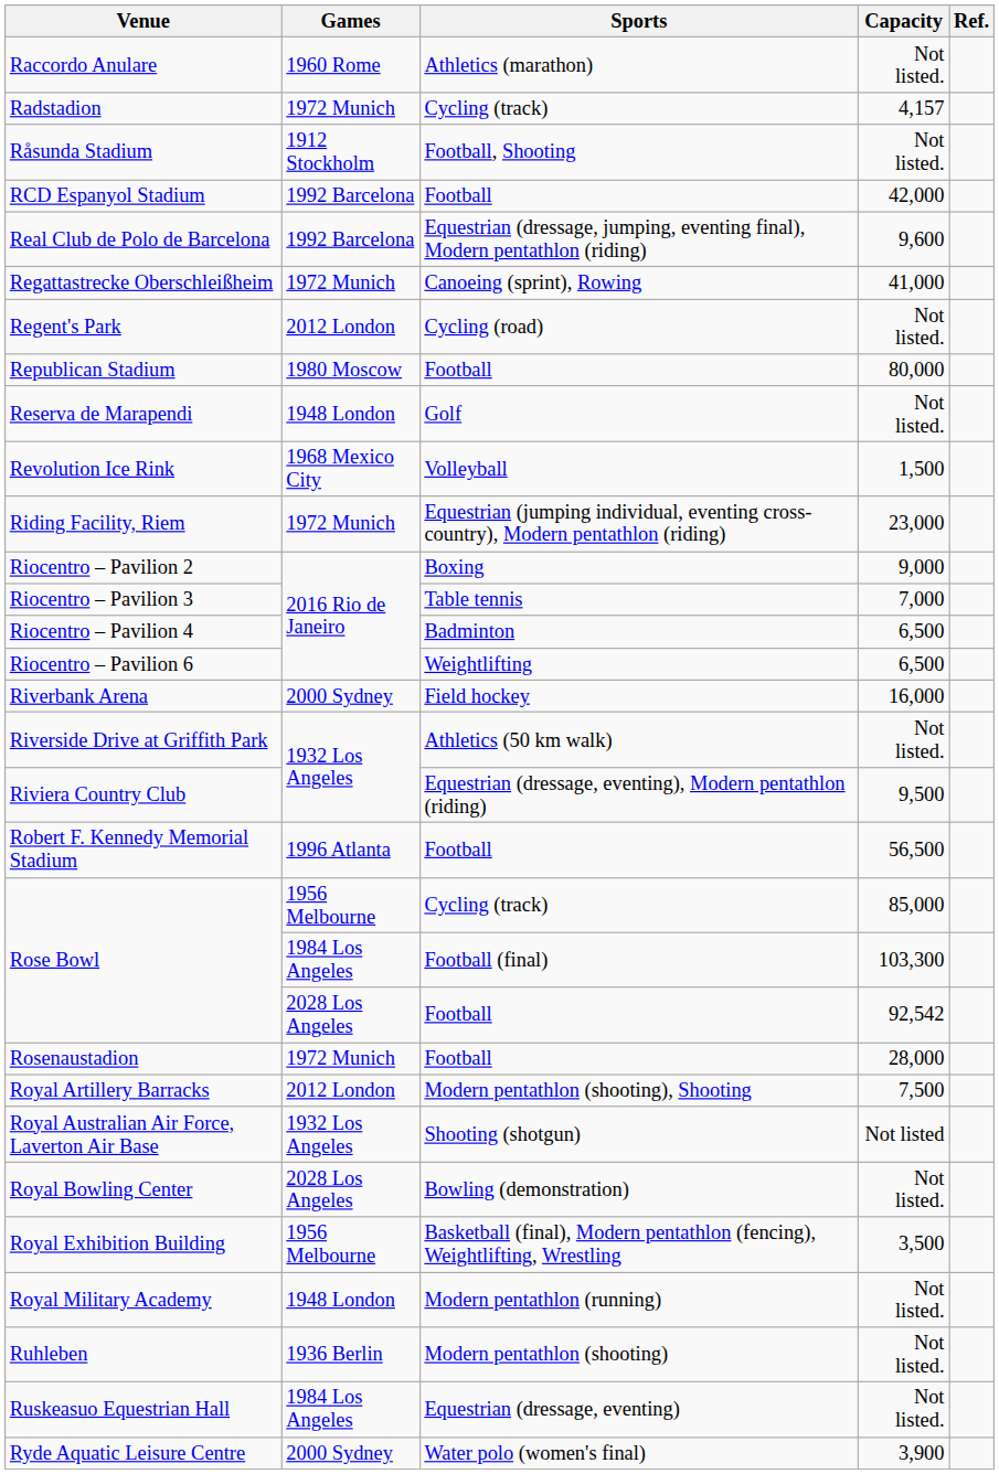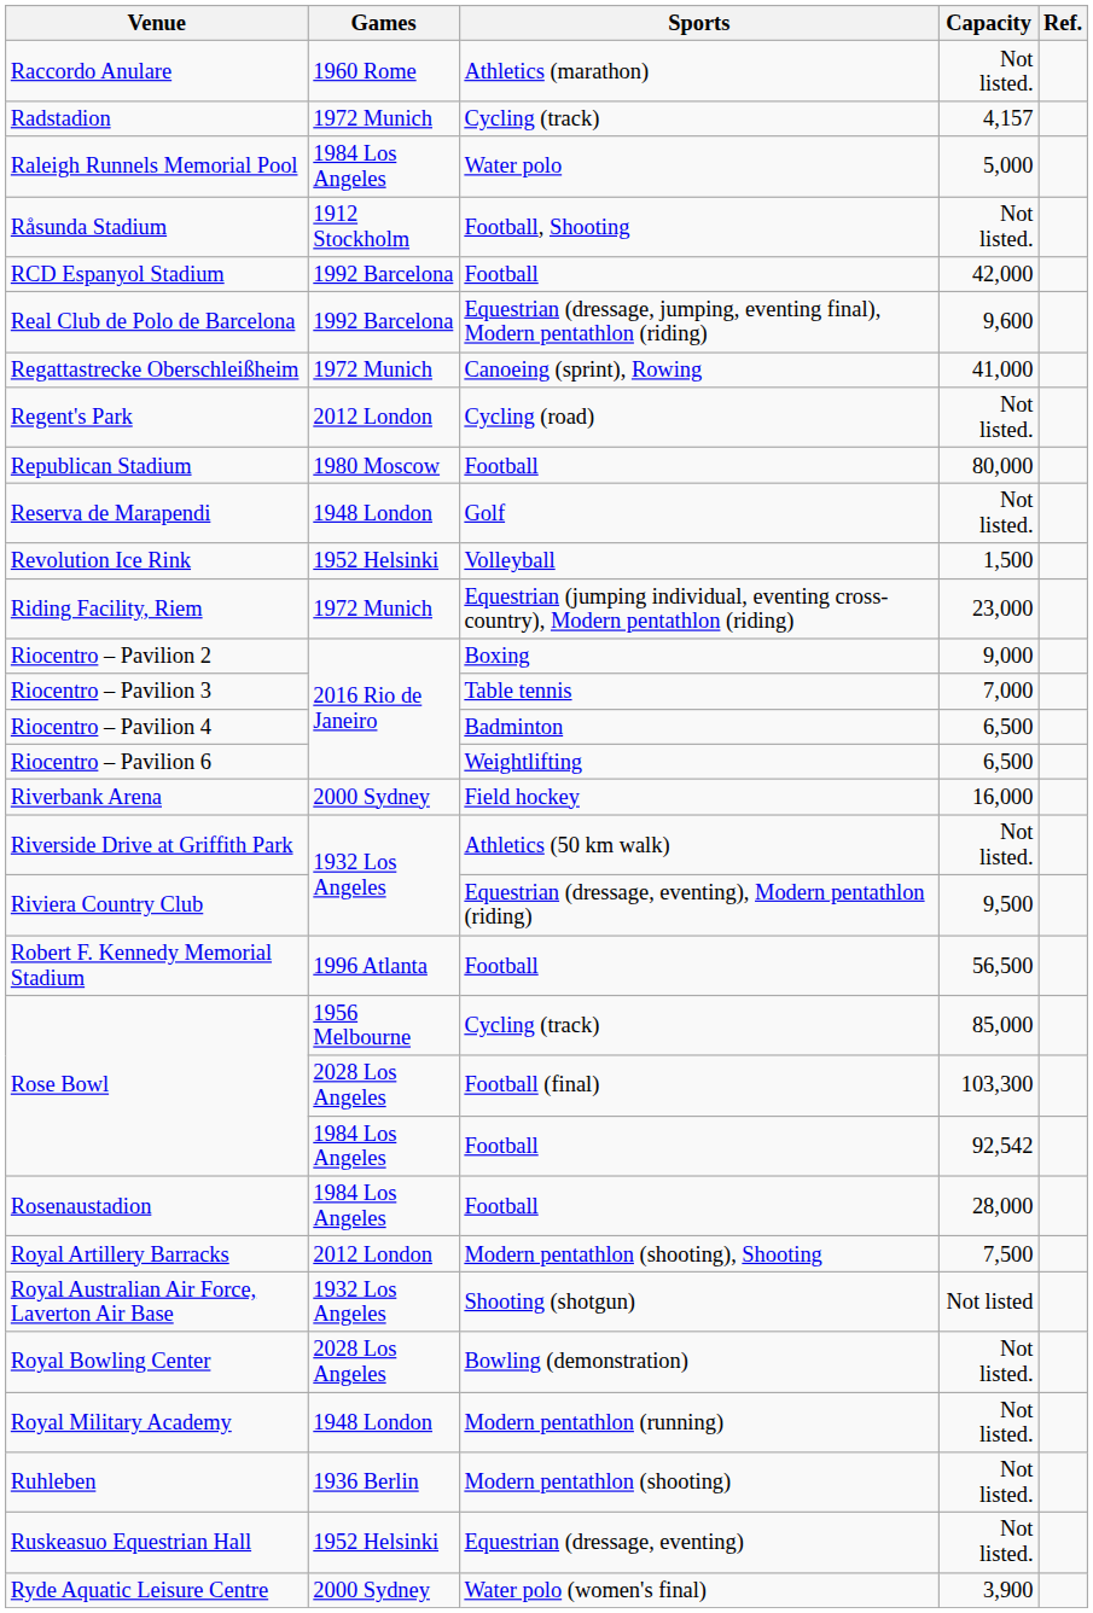 <table class="wikitable sortable" width=780px>
 <tr>
 <th>Venue</th>
 <th>Games</th>
 <th>Sports</th>
 <th>Capacity</th>
 <th>Ref.</th>
 </tr>
 <tr>
 <td><a href='#'>Raccordo Anulare</a></td>
 <td><a href='#'>1960 Rome</a></td>
 <td><a href='#'>Athletics</a> (marathon)</td>
 <td align="right">Not listed.</td>
 <td align=center></td>
 </tr>
 <tr>
 <td><a href='#'>Radstadion</a></td>
 <td><a href='#'>1972 Munich</a></td>
 <td><a href='#'>Cycling</a> (track)</td>
 <td align="right">4,157</td>
 <td quoits align=center></td>
+</tr>
+<tr>
+<td><a href='#'>Raleigh Runnels Memorial Pool</a></td>
+<td><a href='#'>1984 Los Angeles</a></td>
+<td><a href='#'>Water polo</a></td>
+<td align="right">5,000</td>
+<td align=center></td>
 </tr>
 <tr>
 <td><a href='#'>Råsunda Stadium</a></td>
 <td><a href='#'>1912 Stockholm</a></td>
 <td><a href='#'>Football</a>, <a href='#'>Shooting</a></td>
 <td align="right">Not listed.</td>
 <td align=center></td>
 </tr>
 <tr>
 <td><a href='#'>RCD Espanyol Stadium</a></td>
 <td><a href='#'>1992 Barcelona</a></td>
 <td><a href='#'>Football</a></td>
 <td align="right">42,000</td>
 <td align=center></td>
 </tr>
 <tr>
 <td><a href='#'>Real Club de Polo de Barcelona</a></td>
 <td><a href='#'>1992 Barcelona</a></td>
 <td><a href='#'>Equestrian</a> (dressage, jumping, eventing final), <a href='#'>Modern pentathlon</a> (riding)</td>
 <td align="right">9,600</td>
 <td align=center></td>
 </tr>
 <tr>
 <td><a href='#'>Regattastrecke Oberschleißheim</a></td>
 <td><a href='#'>1972 Munich</a></td>
 <td><a href='#'>Canoeing</a> (sprint), <a href='#'>Rowing</a></td>
 <td align="right">41,000</td>
 <td align=center></td>
 </tr>
 <tr>
 <td><a href='#'>Regent's Park</a></td>
 <td><a href='#'>2012 London</a></td>
 <td><a href='#'>Cycling</a> (road)</td>
 <td align="right">Not listed.</td>
 <td align=center></td>
 </tr>
 <tr>
 <td><a href='#'>Republican Stadium</a></td>
 <td><a href='#'>1980 Moscow</a></td>
 <td><a href='#'>Football</a></td>
 <td align="right">80,000</td>
 <td align=center></td>
 </tr>
 <tr>
 <td><a href='#'>Reserva de Marapendi</a></td>
 <td><a href='#'>1948 London</a></td>
 <td><a href='#'>Golf</a></td>
 <td align="right">Not listed.</td>
 <td></td>
 </tr>
 <tr>
 <td><a href='#'>Revolution Ice Rink</a></td>
-<td><a href='#'>1968 Mexico City</a></td>
+<td><a href='#'>1952 Helsinki</a></td>
 <td><a href='#'>Volleyball</a></td>
 <td align="right">1,500</td>
 <td align=center></td>
 </tr>
 <tr>
 <td><a href='#'>Riding Facility, Riem</a></td>
 <td><a href='#'>1972 Munich</a></td>
 <td><a href='#'>Equestrian</a> (jumping individual, eventing cross-country), <a href='#'>Modern pentathlon</a> (riding)</td>
 <td align="right">23,000</td>
 <td align=center></td>
 </tr>
 <tr>
 <td><a href='#'>Riocentro</a> – Pavilion 2</td>
 <td rowspan="4"><a href='#'>2016 Rio de Janeiro</a></td>
 <td><a href='#'>Boxing</a></td>
 <td align="right">9,000</td>
 <td align="center"></td>
 </tr>
 <tr>
 <td><a href='#'>Riocentro</a> – Pavilion 3</td>
 <td><a href='#'>Table tennis</a></td>
 <td align="right">7,000</td>
 <td align="center"></td>
 </tr>
 <tr>
 <td><a href='#'>Riocentro</a> – Pavilion 4</td>
 <td><a href='#'>Badminton</a></td>
 <td align="right">6,500</td>
 <td align="center"></td>
 </tr>
 <tr>
 <td><a href='#'>Riocentro</a> – Pavilion 6</td>
 <td><a href='#'>Weightlifting</a></td>
 <td align="right">6,500</td>
 <td align="center"></td>
 </tr>
 <tr>
 <td><a href='#'>Riverbank Arena</a></td>
 <td><a href='#'>2000 Sydney</a></td>
 <td><a href='#'>Field hockey</a></td>
 <td align="right">16,000</td>
 <td align=center></td>
 </tr>
 <tr>
 <td><a href='#'>Riverside Drive at Griffith Park</a></td>
 <td rowspan="2"><a href='#'>1932 Los Angeles</a></td>
 <td><a href='#'>Athletics</a> (50 km walk)</td>
 <td align="right">Not listed.</td>
 <td align=center></td>
 </tr>
 <tr>
 <td><a href='#'>Riviera Country Club</a></td>
 <td><a href='#'>Equestrian</a> (dressage, eventing), <a href='#'>Modern pentathlon</a> (riding)</td>
 <td align="right">9,500</td>
 <td align=center></td>
 </tr>
 <tr>
 <td><a href='#'>Robert F. Kennedy Memorial Stadium</a></td>
 <td><a href='#'>1996 Atlanta</a></td>
 <td><a href='#'>Football</a></td>
 <td align="right">56,500</td>
 <td align=center></td>
 </tr>
 <tr>
 <td rowspan="3"><a href='#'>Rose Bowl</a></td>
 <td><a href='#'>1956 Melbourne</a></td>
 <td><a href='#'>Cycling</a> (track)</td>
 <td align="right">85,000</td>
 <td align=center></td>
 </tr>
 <tr>
-<td><a href='#'>1984 Los Angeles</a></td>
+<td><a href='#'>2028 Los Angeles</a></td>
 <td><a href='#'>Football</a> (final)</td>
 <td align="right">103,300</td>
 <td align=center></td>
 </tr>
 <tr>
-<td><a href='#'>2028 Los Angeles</a></td>
+<td><a href='#'>1984 Los Angeles</a></td>
 <td><a href='#'>Football</a></td>
 <td align="right">92,542</td>
 <td></td>
 </tr>
 <tr>
 <td><a href='#'>Rosenaustadion</a></td>
-<td><a href='#'>1972 Munich</a></td>
+<td><a href='#'>1984 Los Angeles</a></td>
 <td><a href='#'>Football</a></td>
 <td align="right">28,000</td>
 <td align=center></td>
 </tr>
 <tr>
 <td><a href='#'>Royal Artillery Barracks</a></td>
 <td><a href='#'>2012 London</a></td>
 <td><a href='#'>Modern pentathlon</a> (shooting), <a href='#'>Shooting</a></td>
 <td align="right">7,500</td>
 <td align=center></td>
 </tr>
 <tr>
 <td><a href='#'>Royal Australian Air Force, Laverton Air Base</a></td>
 <td><a href='#'>1932 Los Angeles</a></td>
 <td><a href='#'>Shooting</a> (shotgun)</td>
 <td align="right">Not listed</td>
 <td align=center></td>
 </tr>
 <tr>
 <td><a href='#'>Royal Bowling Center</a></td>
 <td><a href='#'>2028 Los Angeles</a></td>
 <td><a href='#'>Bowling</a> (demonstration)</td>
 <td align="right">Not listed.</td>
 <td align=center></td>
 </tr>
 <tr>
-<td><a href='#'>Royal Exhibition Building</a></td>
-<td><a href='#'>1956 Melbourne</a></td>
-<td><a href='#'>Basketball</a> (final), <a href='#'>Modern pentathlon</a> (fencing), <a href='#'>Weightlifting</a>, <a href='#'>Wrestling</a></td>
-<td align="right">3,500</td>
-<td align=center></td>
-</tr>
-<tr>
 <td><a href='#'>Royal Military Academy</a></td>
 <td><a href='#'>1948 London</a></td>
 <td><a href='#'>Modern pentathlon</a> (running)</td>
 <td align="right">Not listed.</td>
 <td align=center></td>
 </tr>
 <tr>
 <td><a href='#'>Ruhleben</a></td>
 <td><a href='#'>1936 Berlin</a></td>
 <td><a href='#'>Modern pentathlon</a> (shooting)</td>
 <td align="right">Not listed.</td>
 <td align=center></td>
 </tr>
 <tr>
 <td><a href='#'>Ruskeasuo Equestrian Hall</a></td>
-<td><a href='#'>1984 Los Angeles</a></td>
+<td><a href='#'>1952 Helsinki</a></td>
 <td><a href='#'>Equestrian</a> (dressage, eventing)</td>
 <td align="right">Not listed.</td>
 <td align=center></td>
 </tr>
 <tr>
 <td><a href='#'>Ryde Aquatic Leisure Centre</a></td>
 <td><a href='#'>2000 Sydney</a></td>
 <td><a href='#'>Water polo</a> (women's final)</td>
 <td align="right">3,900</td>
 <td align=center></td>
 </tr>
 </table>
